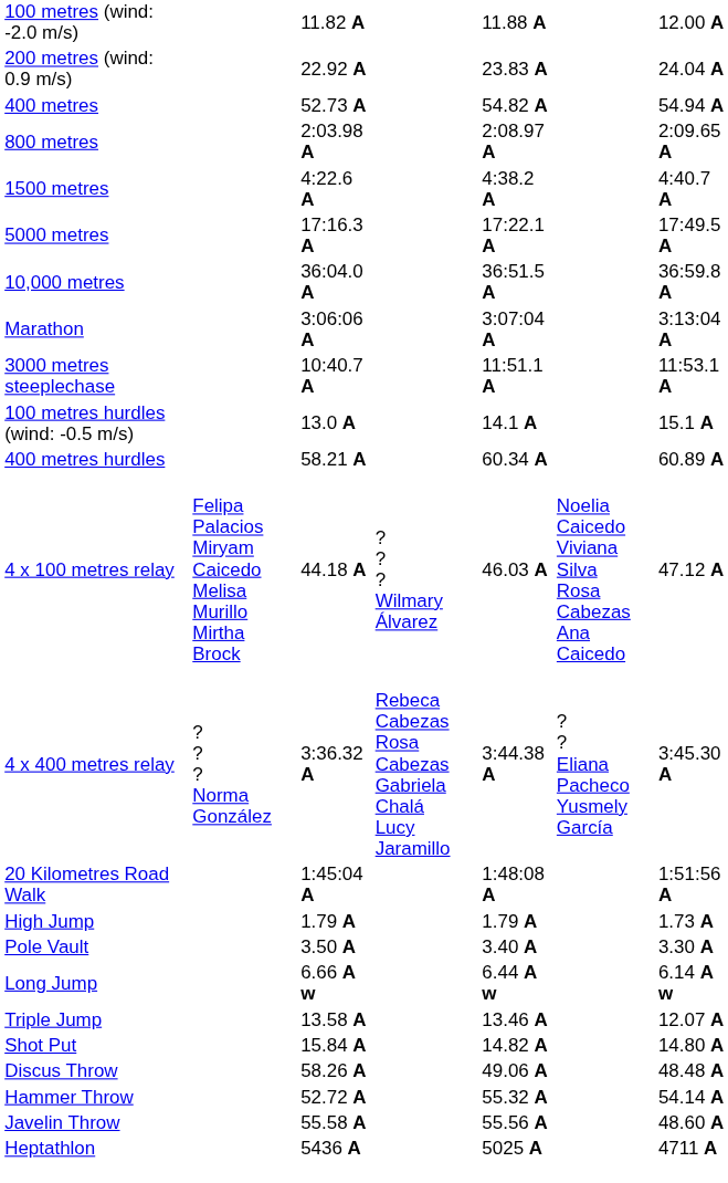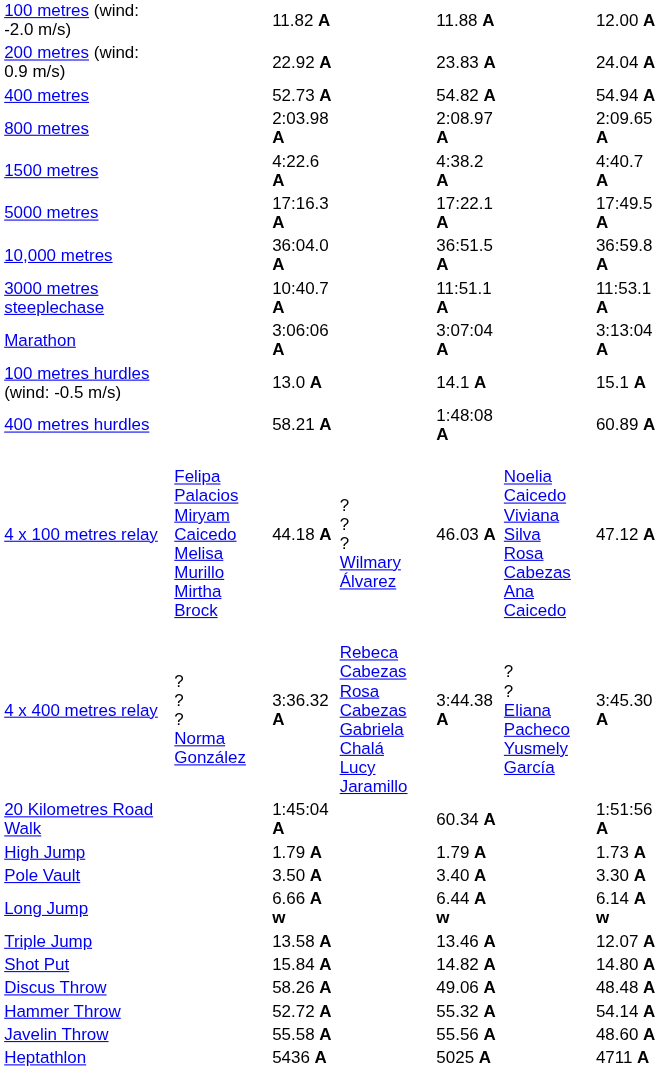 <table>
 <tr>
 <td><a href='#'>100 metres</a> (wind: -2.0 m/s)</td>
 <td></td>
 <td>11.82 <strong>A</strong></td>
 <td></td>
 <td>11.88 <strong>A</strong></td>
 <td></td>
 <td>12.00 <strong>A</strong></td>
 </tr>
 <tr>
 <td><a href='#'>200 metres</a> (wind: 0.9 m/s)</td>
 <td></td>
 <td>22.92 <strong>A</strong></td>
 <td></td>
 <td>23.83 <strong>A</strong></td>
 <td></td>
 <td>24.04 <strong>A</strong></td>
 </tr>
 <tr>
 <td><a href='#'>400 metres</a></td>
 <td></td>
 <td>52.73 <strong>A</strong></td>
 <td></td>
 <td>54.82 <strong>A</strong></td>
 <td></td>
 <td>54.94 <strong>A</strong></td>
 </tr>
 <tr>
 <td><a href='#'>800 metres</a></td>
 <td></td>
 <td>2:03.98 <strong>A</strong></td>
 <td></td>
 <td>2:08.97 <strong>A</strong></td>
 <td></td>
 <td>2:09.65 <strong>A</strong></td>
 </tr>
 <tr>
 <td><a href='#'>1500 metres</a></td>
 <td></td>
 <td>4:22.6 <strong>A</strong></td>
 <td></td>
 <td>4:38.2 <strong>A</strong></td>
 <td></td>
 <td>4:40.7 <strong>A</strong></td>
 </tr>
 <tr>
 <td><a href='#'>5000 metres</a></td>
 <td></td>
 <td>17:16.3 <strong>A</strong></td>
 <td></td>
 <td>17:22.1 <strong>A</strong></td>
 <td></td>
 <td>17:49.5 <strong>A</strong></td>
 </tr>
 <tr>
 <td><a href='#'>10,000 metres</a></td>
 <td></td>
 <td>36:04.0 <strong>A</strong></td>
 <td></td>
 <td>36:51.5 <strong>A</strong></td>
 <td></td>
 <td>36:59.8 <strong>A</strong></td>
 </tr>
 <tr>
+<td><a href='#'>3000 metres steeplechase</a></td>
+<td></td>
+<td>10:40.7 <strong>A</strong></td>
+<td></td>
+<td>11:51.1 <strong>A</strong></td>
+<td></td>
+<td>11:53.1 <strong>A</strong></td>
+</tr>
+<tr>
 <td><a href='#'>Marathon</a></td>
 <td></td>
 <td>3:06:06 <strong>A</strong></td>
 <td></td>
 <td>3:07:04 <strong>A</strong></td>
 <td></td>
 <td>3:13:04 <strong>A</strong></td>
-</tr>
-<tr>
-<td><a href='#'>3000 metres steeplechase</a></td>
-<td></td>
-<td>10:40.7 <strong>A</strong></td>
-<td></td>
-<td>11:51.1 <strong>A</strong></td>
-<td></td>
-<td>11:53.1 <strong>A</strong></td>
 </tr>
 <tr>
 <td><a href='#'>100 metres hurdles</a> (wind: -0.5 m/s)</td>
 <td></td>
 <td>13.0 <strong>A</strong></td>
 <td></td>
 <td>14.1 <strong>A</strong></td>
 <td></td>
 <td>15.1 <strong>A</strong></td>
 </tr>
 <tr>
 <td><a href='#'>400 metres hurdles</a></td>
 <td></td>
 <td>58.21 <strong>A</strong></td>
 <td></td>
-<td>60.34 <strong>A</strong></td>
+<td>1:48:08 <strong>A</strong></td>
 <td></td>
 <td>60.89 <strong>A</strong></td>
 </tr>
 <tr>
 <td><a href='#'>4 x 100 metres relay</a></td>
 <td><br><a href='#'>Felipa Palacios</a><br><a href='#'>Miryam Caicedo</a><br><a href='#'>Melisa Murillo</a><br><a href='#'>Mirtha Brock</a></td>
 <td>44.18 <strong>A</strong></td>
 <td><br>?<br>?<br>?<br><a href='#'>Wilmary Álvarez</a></td>
 <td>46.03 <strong>A</strong></td>
 <td><br><a href='#'>Noelia Caicedo</a><br><a href='#'>Viviana Silva</a><br><a href='#'>Rosa Cabezas</a><br><a href='#'>Ana Caicedo</a></td>
 <td>47.12 <strong>A</strong></td>
 </tr>
 <tr>
 <td><a href='#'>4 x 400 metres relay</a></td>
 <td><br>?<br>?<br>?<br><a href='#'>Norma González</a></td>
 <td>3:36.32 <strong>A</strong></td>
 <td><br><a href='#'>Rebeca Cabezas</a><br><a href='#'>Rosa Cabezas</a><br><a href='#'>Gabriela Chalá</a><br><a href='#'>Lucy Jaramillo</a></td>
 <td>3:44.38 <strong>A</strong></td>
 <td><br>?<br>?<br><a href='#'>Eliana Pacheco</a><br><a href='#'>Yusmely García</a></td>
 <td>3:45.30 <strong>A</strong></td>
 </tr>
 <tr>
 <td><a href='#'>20 Kilometres Road Walk</a></td>
 <td></td>
 <td>1:45:04 <strong>A</strong></td>
 <td></td>
-<td>1:48:08 <strong>A</strong></td>
+<td>60.34 <strong>A</strong></td>
 <td></td>
 <td>1:51:56 <strong>A</strong></td>
 </tr>
 <tr>
 <td><a href='#'>High Jump</a></td>
 <td></td>
 <td>1.79 <strong>A</strong></td>
 <td></td>
 <td>1.79 <strong>A</strong></td>
 <td></td>
 <td>1.73 <strong>A</strong></td>
 </tr>
 <tr>
 <td><a href='#'>Pole Vault</a></td>
 <td></td>
 <td>3.50 <strong>A</strong></td>
 <td></td>
 <td>3.40 <strong>A</strong></td>
 <td></td>
 <td>3.30 <strong>A</strong></td>
 </tr>
 <tr>
 <td><a href='#'>Long Jump</a></td>
 <td></td>
 <td>6.66 <strong>A</strong> <strong>w</strong></td>
 <td></td>
 <td>6.44 <strong>A</strong> <strong>w</strong></td>
 <td></td>
 <td>6.14 <strong>A</strong> <strong>w</strong></td>
 </tr>
 <tr>
 <td><a href='#'>Triple Jump</a></td>
 <td></td>
 <td>13.58 <strong>A</strong></td>
 <td></td>
 <td>13.46 <strong>A</strong></td>
 <td></td>
 <td>12.07 <strong>A</strong></td>
 </tr>
 <tr>
 <td><a href='#'>Shot Put</a></td>
 <td></td>
 <td>15.84 <strong>A</strong></td>
 <td></td>
 <td>14.82 <strong>A</strong></td>
 <td></td>
 <td>14.80 <strong>A</strong></td>
 </tr>
 <tr>
 <td><a href='#'>Discus Throw</a></td>
 <td></td>
 <td>58.26 <strong>A</strong></td>
 <td></td>
 <td>49.06 <strong>A</strong></td>
 <td></td>
 <td>48.48 <strong>A</strong></td>
 </tr>
 <tr>
 <td><a href='#'>Hammer Throw</a></td>
 <td></td>
 <td>52.72 <strong>A</strong></td>
 <td></td>
 <td>55.32 <strong>A</strong></td>
 <td></td>
 <td>54.14 <strong>A</strong></td>
 </tr>
 <tr>
 <td><a href='#'>Javelin Throw</a></td>
 <td></td>
 <td>55.58 <strong>A</strong></td>
 <td></td>
 <td>55.56 <strong>A</strong></td>
 <td></td>
 <td>48.60 <strong>A</strong></td>
 </tr>
 <tr>
 <td><a href='#'>Heptathlon</a></td>
 <td></td>
 <td>5436 <strong>A</strong></td>
 <td></td>
 <td>5025 <strong>A</strong></td>
 <td></td>
 <td>4711 <strong>A</strong></td>
 </tr>
 </table>
